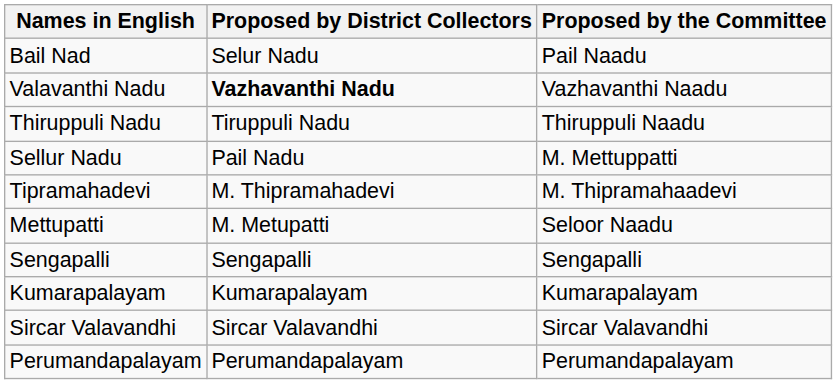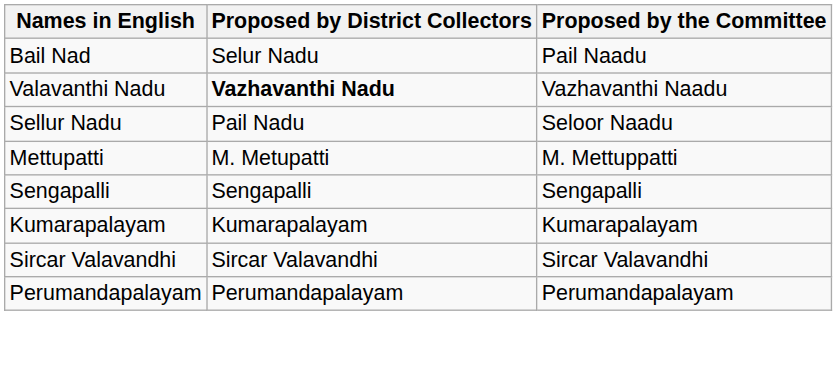 <table class="wikitable">
 <tr>
 <th>Names in English</th>
 <th>Proposed by District Collectors</th>
 <th>Proposed by the Committee</th>
 </tr>
 <tr>
 <td>Bail Nad</td>
 <td>Selur Nadu</td>
 <td>Pail Naadu</td>
 </tr>
 <tr>
 <td>Valavanthi  Nadu</td>
 <td><strong>Vazhavanthi Nadu</strong></td>
 <td>Vazhavanthi Naadu</td>
 </tr>
 <tr>
-<td>Thiruppuli  Nadu</td>
-<td>Tiruppuli Nadu</td>
-<td>Thiruppuli Naadu</td>
-</tr>
-<tr>
 <td>Sellur  Nadu</td>
 <td>Pail Nadu</td>
-<td>M. Mettuppatti</td>
-</tr>
-<tr>
-<td>Tipramahadevi</td>
-<td>M. Thipramahadevi</td>
-<td>M. Thipramahaadevi</td>
+<td>Seloor Naadu</td>
 </tr>
 <tr>
 <td>Mettupatti</td>
 <td>M. Metupatti</td>
-<td>Seloor Naadu</td>
+<td>M. Mettuppatti</td>
 </tr>
 <tr>
 <td>Sengapalli</td>
 <td>Sengapalli</td>
 <td>Sengapalli</td>
 </tr>
 <tr>
 <td>Kumarapalayam</td>
 <td>Kumarapalayam</td>
 <td>Kumarapalayam</td>
 </tr>
 <tr>
 <td>Sircar  Valavandhi</td>
 <td>Sircar Valavandhi</td>
 <td>Sircar Valavandhi</td>
 </tr>
 <tr>
 <td>Perumandapalayam</td>
 <td>Perumandapalayam</td>
 <td>Perumandapalayam</td>
 </tr>
 </table>
